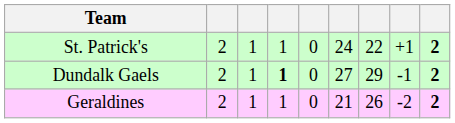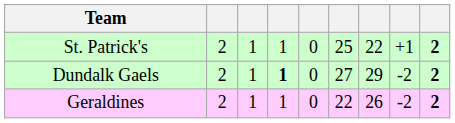 <table class="wikitable" style="text-align:center">
 <tr>
 <th style="width:175px;">Team</th>
 <th width="20"></th>
 <th width="20"></th>
 <th width="20"></th>
 <th width="20"></th>
 <th width="20"></th>
 <th width="20"></th>
 <th width="20"></th>
 <th width="20"></th>
 </tr>
 <tr style="background:#cfc;">
 <td>St. Patrick's</td>
 <td>2</td>
 <td>1</td>
 <td>1</td>
 <td>0</td>
-<td>24</td>
+<td>25</td>
 <td>22</td>
 <td>+1</td>
 <td><strong>2</strong></td>
 </tr>
 <tr style="background:#cfc;">
 <td>Dundalk Gaels</td>
 <td>2</td>
 <td>1</td>
 <td><strong>1</strong></td>
 <td>0</td>
 <td>27</td>
 <td>29</td>
-<td>-1</td>
+<td>-2</td>
 <td><strong>2</strong></td>
 </tr>
 <tr style="background:#fcf;">
 <td>Geraldines</td>
 <td>2</td>
 <td>1</td>
 <td>1</td>
 <td>0</td>
-<td>21</td>
+<td>22</td>
 <td>26</td>
 <td>-2</td>
 <td><strong>2</strong></td>
 </tr>
 </table>
